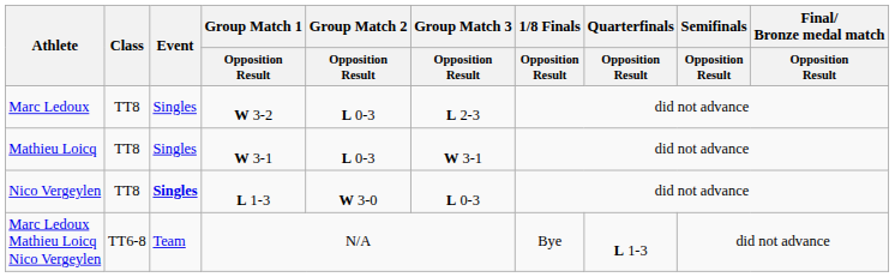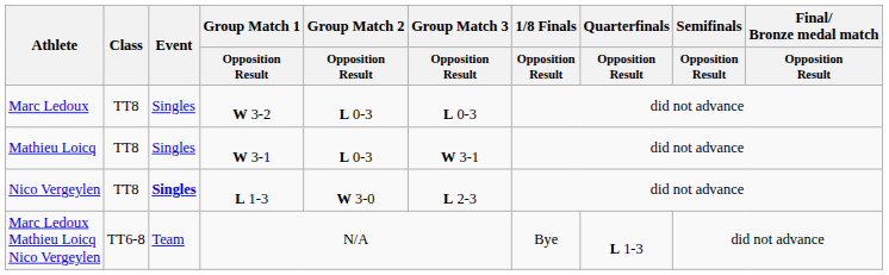 <table class=wikitable style="font-size:90%">
 <tr>
 <th rowspan="2">Athlete</th>
 <th rowspan="2">Class</th>
 <th rowspan="2">Event</th>
 <th>Group Match 1</th>
 <th>Group Match 2</th>
 <th>Group Match 3</th>
 <th>1/8 Finals</th>
 <th>Quarterfinals</th>
 <th>Semifinals</th>
 <th>Final/<br>Bronze medal match</th>
 </tr>
 <tr>
 <th style="line-height:1em"><small>Opposition<br>Result</small></th>
 <th style="line-height:1em"><small>Opposition<br>Result</small></th>
 <th style="line-height:1em"><small>Opposition<br>Result</small></th>
 <th style="line-height:1em"><small>Opposition<br>Result</small></th>
 <th style="line-height:1em"><small>Opposition<br>Result</small></th>
 <th style="line-height:1em"><small>Opposition<br>Result</small></th>
 <th style="line-height:1em"><small>Opposition<br>Result</small></th>
 </tr>
 <tr>
 <td><a href='#'>Marc Ledoux</a></td>
 <td align=center>TT8</td>
 <td><a href='#'>Singles</a></td>
 <td align="center"><br><strong>W</strong> 3-2</td>
 <td align="center"><br><strong>L</strong> 0-3</td>
-<td align="center"><br><strong>L</strong> 2-3</td>
+<td align="center"><br><strong>L</strong> 0-3</td>
 <td align="center" colspan="4">did not advance</td>
 </tr>
 <tr>
 <td><a href='#'>Mathieu Loicq</a></td>
 <td align=center>TT8</td>
 <td><a href='#'>Singles</a></td>
 <td align="center"><br><strong>W</strong> 3-1</td>
 <td align="center"><br><strong>L</strong> 0-3</td>
 <td align="center"><br><strong>W</strong> 3-1</td>
 <td align="center" colspan="4">did not advance</td>
 </tr>
 <tr>
 <td><a href='#'>Nico Vergeylen</a></td>
 <td align=center>TT8</td>
 <td><strong><a href='#'>Singles</a></strong></td>
 <td align="center"><br><strong>L</strong> 1-3</td>
 <td align="center"><br><strong>W</strong> 3-0</td>
-<td align="center"><br><strong>L</strong> 0-3</td>
+<td align="center"><br><strong>L</strong> 2-3</td>
 <td align="center" colspan="4">did not advance</td>
 </tr>
 <tr>
 <td><a href='#'>Marc Ledoux</a><br><a href='#'>Mathieu Loicq</a><br><a href='#'>Nico Vergeylen</a></td>
 <td align=center>TT6-8</td>
 <td><a href='#'>Team</a></td>
 <td align="center" colspan="3">N/A</td>
 <td align="center">Bye</td>
 <td align="center"><br><strong>L</strong> 1-3</td>
 <td align="center" colspan="2">did not advance</td>
 </tr>
 </table>
